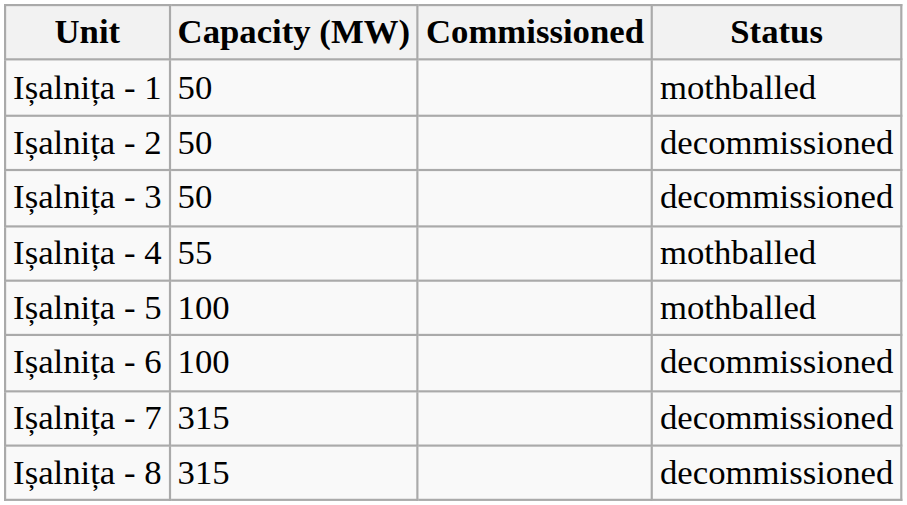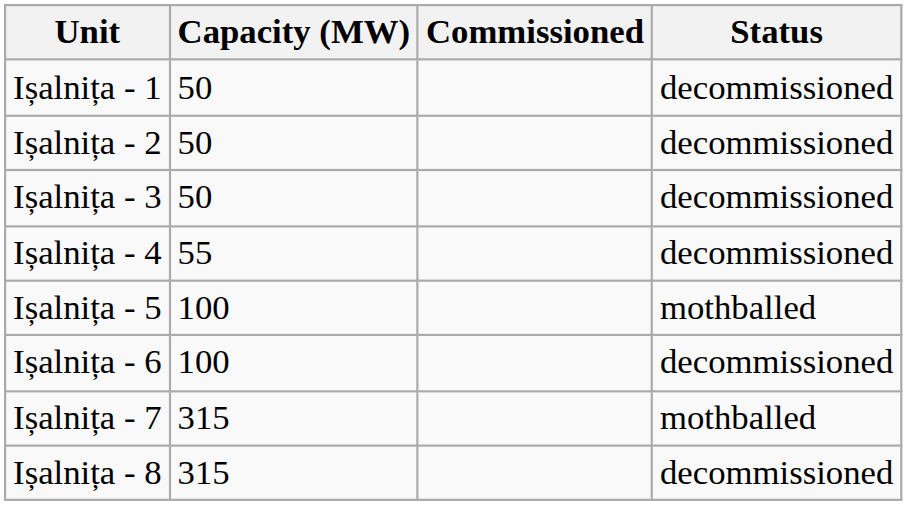 <table class="wikitable">
 <tr>
 <th>Unit</th>
 <th>Capacity (MW)</th>
 <th>Commissioned</th>
 <th>Status</th>
 </tr>
 <tr>
 <td>Ișalnița - 1</td>
 <td>50</td>
 <td></td>
-<td>mothballed</td>
+<td>decommissioned</td>
 </tr>
 <tr>
 <td>Ișalnița - 2</td>
 <td>50</td>
 <td></td>
 <td>decommissioned</td>
 </tr>
 <tr>
 <td>Ișalnița - 3</td>
 <td>50</td>
 <td></td>
 <td>decommissioned</td>
 </tr>
 <tr>
 <td>Ișalnița - 4</td>
 <td>55</td>
 <td></td>
-<td>mothballed</td>
+<td>decommissioned</td>
 </tr>
 <tr>
 <td>Ișalnița - 5</td>
 <td>100</td>
 <td></td>
 <td>mothballed</td>
 </tr>
 <tr>
 <td>Ișalnița - 6</td>
 <td>100</td>
 <td></td>
 <td>decommissioned</td>
 </tr>
 <tr>
 <td>Ișalnița - 7</td>
 <td>315</td>
 <td></td>
-<td>decommissioned</td>
+<td>mothballed</td>
 </tr>
 <tr>
 <td>Ișalnița - 8</td>
 <td>315</td>
 <td></td>
 <td>decommissioned</td>
 </tr>
 </table>
